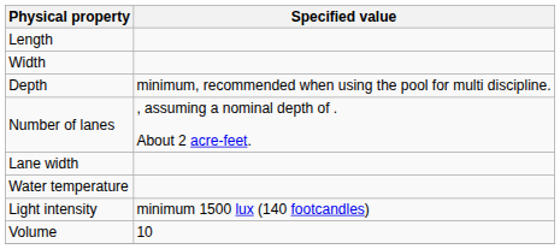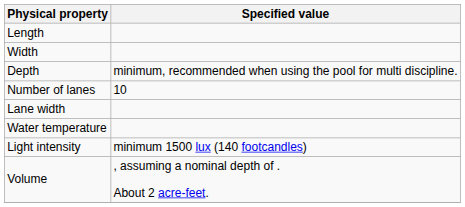 <table class="wikitable">
 <tr>
 <th><strong>Physical property</strong></th>
 <th><strong>Specified value</strong></th>
 </tr>
 <tr>
 <td>Length</td>
 <td></td>
 </tr>
 <tr>
 <td>Width</td>
 <td></td>
 </tr>
 <tr>
 <td>Depth</td>
 <td> minimum,  recommended when using the pool for multi discipline.</td>
 </tr>
 <tr>
 <td>Number of lanes</td>
-<td>, assuming a nominal depth of .<br><br>About 2 <a href='#'>acre-feet</a>.</td>
+<td>10</td>
 </tr>
 <tr>
 <td>Lane width</td>
 <td></td>
 </tr>
 <tr>
 <td>Water temperature</td>
 <td></td>
 </tr>
 <tr>
 <td>Light intensity</td>
 <td>minimum 1500 <a href='#'>lux</a> (140 <a href='#'>footcandles</a>)</td>
 </tr>
 <tr>
 <td>Volume</td>
-<td>10</td>
+<td>, assuming a nominal depth of .<br><br>About 2 <a href='#'>acre-feet</a>.</td>
 </tr>
 <tr>
 </tr>
 </table>
